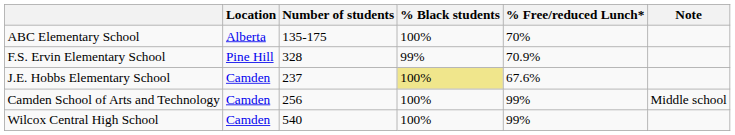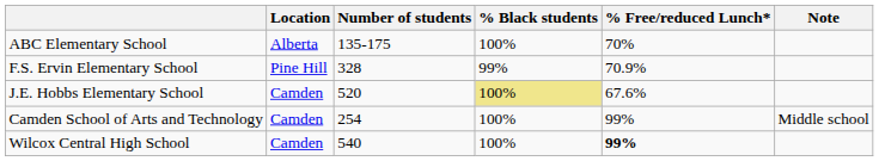 <table class="wikitable">
 <tr>
 <th></th>
 <th>Location</th>
 <th>Number of students</th>
 <th>% Black students</th>
 <th>% Free/reduced Lunch*</th>
 <th>Note</th>
 </tr>
 <tr>
 <td>ABC Elementary School</td>
 <td><a href='#'>Alberta</a></td>
 <td>135-175</td>
 <td>100%</td>
 <td>70%</td>
 <td></td>
 </tr>
 <tr>
 <td>F.S. Ervin Elementary School</td>
 <td><a href='#'>Pine Hill</a></td>
 <td>328</td>
 <td>99%</td>
 <td>70.9%</td>
 <td></td>
 </tr>
 <tr>
 <td>J.E. Hobbs Elementary School</td>
 <td><a href='#'>Camden</a></td>
-<td>237</td>
+<td>520</td>
 <td style="background: khaki;">100%</td>
 <td>67.6%</td>
 <td></td>
 </tr>
 <tr>
 <td>Camden School of Arts and Technology</td>
 <td><a href='#'>Camden</a></td>
-<td>256</td>
+<td>254</td>
 <td>100%</td>
 <td>99%</td>
 <td>Middle school</td>
 </tr>
 <tr>
 <td>Wilcox Central High School</td>
 <td><a href='#'>Camden</a></td>
 <td>540</td>
 <td>100%</td>
-<td>99%</td>
+<td><strong>99%</strong></td>
 <td></td>
 </tr>
 </table>
